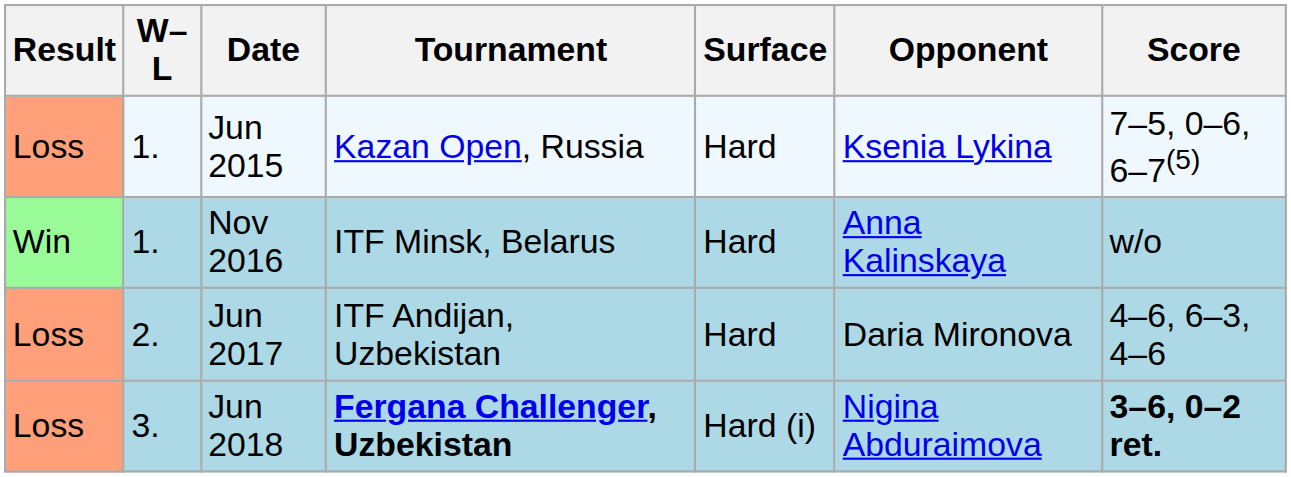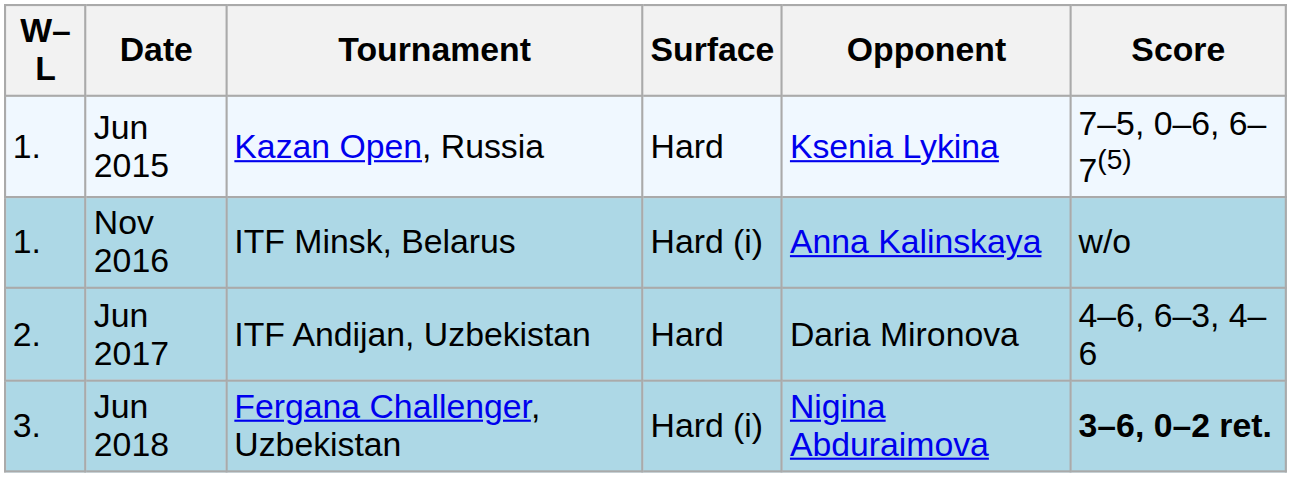 <table class="sortable wikitable">
 <tr>
-<th>Result</th>
 <th class="unsortable">W–L</th>
 <th>Date</th>
 <th>Tournament</th>
 <th>Surface</th>
 <th>Opponent</th>
 <th class="unsortable">Score</th>
 </tr>
 <tr style="background:#f0f8ff;">
-<td style="background:#ffa07a;">Loss</td>
 <td>1.</td>
 <td>Jun 2015</td>
 <td><a href='#'>Kazan Open</a>, Russia</td>
 <td>Hard</td>
 <td> <a href='#'>Ksenia Lykina</a></td>
 <td>7–5, 0–6, 6–7<sup>(5)</sup></td>
 </tr>
 <tr style="background:lightblue;">
-<td style="background:#98fb98;">Win</td>
 <td>1.</td>
 <td>Nov 2016</td>
 <td>ITF Minsk, Belarus</td>
-<td>Hard</td>
+<td>Hard (i)</td>
 <td> <a href='#'>Anna Kalinskaya</a></td>
 <td>w/o</td>
 </tr>
 <tr style="background:lightblue;">
-<td style="background:#ffa07a;">Loss</td>
 <td>2.</td>
 <td>Jun 2017</td>
 <td>ITF Andijan, Uzbekistan</td>
 <td>Hard</td>
 <td> Daria Mironova</td>
 <td>4–6, 6–3, 4–6</td>
 </tr>
 <tr style="background:lightblue;">
-<td style="background:#ffa07a;">Loss</td>
 <td>3.</td>
 <td>Jun 2018</td>
-<td><strong><a href='#'>Fergana Challenger</a>, Uzbekistan</strong></td>
+<td><a href='#'>Fergana Challenger</a>, Uzbekistan</td>
 <td>Hard (i)</td>
 <td> <a href='#'>Nigina Abduraimova</a></td>
 <td><strong>3–6, 0–2 ret.</strong></td>
 </tr>
 </table>
